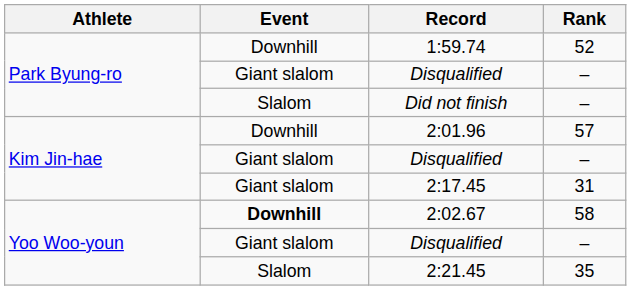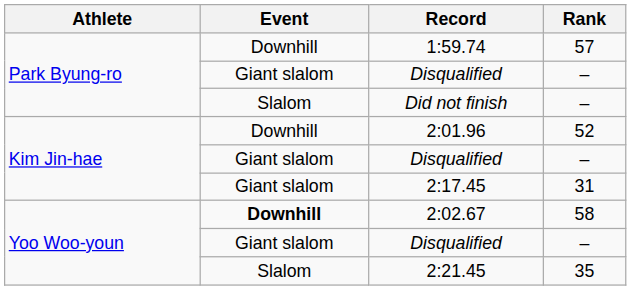 <table class=wikitable style="font-size:90%; text-align:center; width:40%">
 <tr>
 <th>Athlete</th>
 <th>Event</th>
 <th>Record</th>
 <th>Rank</th>
 </tr>
 <tr>
 <td rowspan=3 align=left><a href='#'>Park Byung-ro</a></td>
 <td>Downhill</td>
 <td>1:59.74</td>
-<td>52</td>
+<td>57</td>
 </tr>
 <tr>
 <td>Giant slalom</td>
 <td><em>Disqualified</em></td>
 <td>–</td>
 </tr>
 <tr>
 <td>Slalom</td>
 <td><em>Did not finish</em></td>
 <td>–</td>
 </tr>
 <tr>
 <td rowspan=3 align=left><a href='#'>Kim Jin-hae</a></td>
 <td>Downhill</td>
 <td>2:01.96</td>
-<td>57</td>
+<td>52</td>
 </tr>
 <tr>
 <td>Giant slalom</td>
 <td><em>Disqualified</em></td>
 <td>–</td>
 </tr>
 <tr>
 <td>Giant slalom</td>
 <td>2:17.45</td>
 <td>31</td>
 </tr>
 <tr>
 <td rowspan=3 align=left><a href='#'>Yoo Woo-youn</a></td>
 <td><strong>Downhill</strong></td>
 <td>2:02.67</td>
 <td>58</td>
 </tr>
 <tr>
 <td>Giant slalom</td>
 <td><em>Disqualified</em></td>
 <td>–</td>
 </tr>
 <tr>
 <td>Slalom</td>
 <td>2:21.45</td>
 <td>35</td>
 </tr>
 </table>
